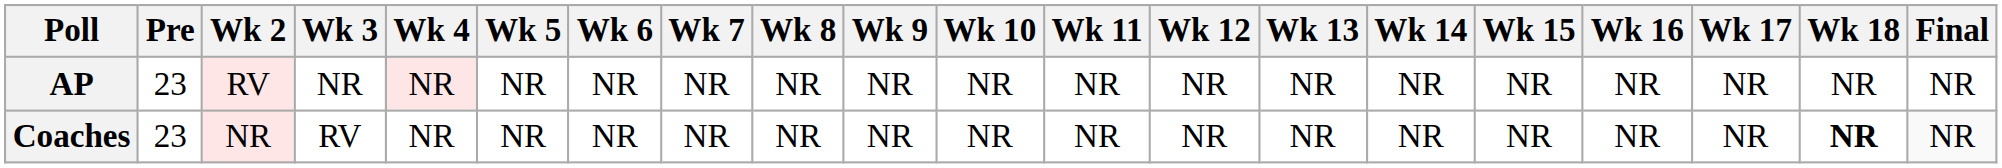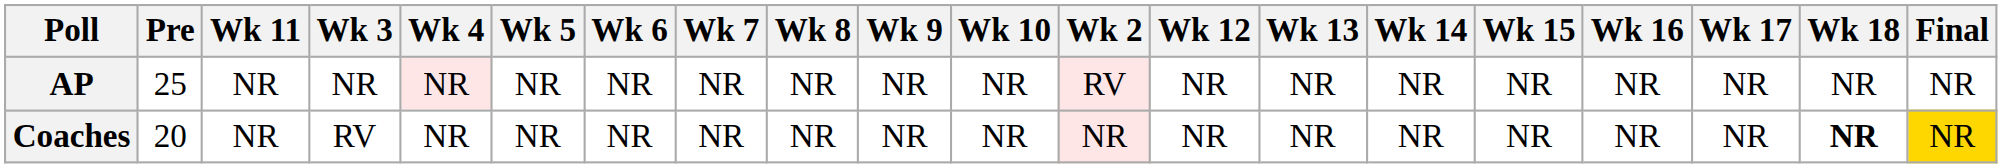 <table class="wikitable" style="white-space:nowrap;">
 <tr>
 <th>Poll</th>
 <th>Pre</th>
-<th>Wk 2</th>
+<th>Wk 11</th>
 <th>Wk 3</th>
 <th>Wk 4</th>
 <th>Wk 5</th>
 <th>Wk 6</th>
 <th>Wk 7</th>
 <th>Wk 8</th>
 <th>Wk 9</th>
 <th>Wk 10</th>
-<th>Wk 11</th>
+<th>Wk 2</th>
 <th>Wk 12</th>
 <th>Wk 13</th>
 <th>Wk 14</th>
 <th>Wk 15</th>
 <th>Wk 16</th>
 <th>Wk 17</th>
 <th>Wk 18</th>
 <th>Final</th>
 </tr>
 <tr style="text-align:center;">
 <th>AP</th>
-<td style="background:#FFF;">23</td>
-<td style="background:#FFE6E6;">RV</td>
+<td style="background:#FFF;">25</td>
+<td style="background:#FFF;">NR</td>
 <td style="background:#FFF;">NR</td>
 <td style="background:#FFE6E6;">NR</td>
 <td style="background:#FFF;">NR</td>
 <td style="background:#FFF;">NR</td>
 <td style="background:#FFF;">NR</td>
 <td style="background:#FFF;">NR</td>
 <td style="background:#FFF;">NR</td>
 <td style="background:#FFF;">NR</td>
-<td style="background:#FFF;">NR</td>
+<td style="background:#FFE6E6;">RV</td>
 <td style="background:#FFF;">NR</td>
 <td style="background:#FFF;">NR</td>
 <td style="background:#FFF;">NR</td>
 <td style="background:#FFF;">NR</td>
 <td style="background:#FFF;">NR</td>
 <td style="background:#FFF;">NR</td>
 <td style="background:#FFF;">NR</td>
 <td style="background:#FFF;">NR</td>
 </tr>
 <tr style="text-align:center;">
 <th>Coaches</th>
-<td style="background:#FFF;">23</td>
-<td style="background:#FFE6E6;">NR</td>
+<td style="background:#FFF;">20</td>
+<td style="background:#FFF;">NR</td>
 <td style="background:#FFF;">RV</td>
 <td style="background:#FFF;">NR</td>
 <td style="background:#FFF;">NR</td>
 <td style="background:#FFF;">NR</td>
 <td style="background:#FFF;">NR</td>
 <td style="background:#FFF;">NR</td>
 <td style="background:#FFF;">NR</td>
 <td style="background:#FFF;">NR</td>
-<td style="background:#FFF;">NR</td>
+<td style="background:#FFE6E6;">NR</td>
 <td style="background:#FFF;">NR</td>
 <td style="background:#FFF;">NR</td>
 <td style="background:#FFF;">NR</td>
 <td style="background:#FFF;">NR</td>
 <td style="background:#FFF;">NR</td>
 <td style="background:#FFF;">NR</td>
 <td style="background:#FFF;"><strong>NR</strong></td>
-<td>NR</td>
+<td style="background: gold;">NR</td>
 </tr>
 </table>
